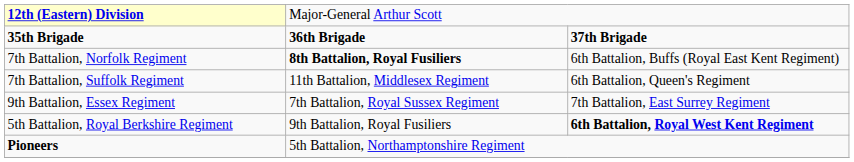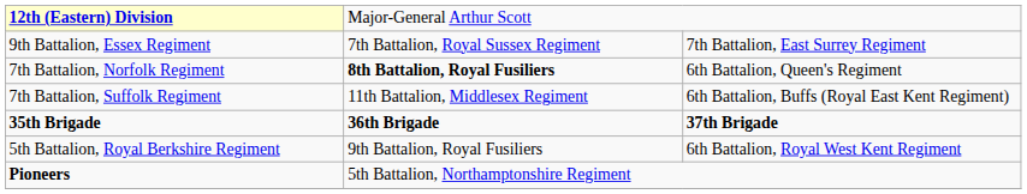 <table class="wikitable">
 <tr>
 <td style="background:#FFFFCC;"><strong><a href='#'>12th (Eastern) Division</a>  </strong></td>
 <td colspan="2">Major-General <a href='#'>Arthur Scott</a></td>
+</tr>
+<tr>
+<td>9th Battalion, <a href='#'>Essex Regiment</a></td>
+<td>7th Battalion, <a href='#'>Royal Sussex Regiment</a></td>
+<td>7th Battalion, <a href='#'>East Surrey Regiment</a></td>
+</tr>
+<tr>
+<td>7th Battalion, <a href='#'>Norfolk Regiment</a></td>
+<td><strong>8th Battalion, Royal Fusiliers</strong></td>
+<td>6th Battalion, Queen's Regiment</td>
+</tr>
+<tr>
+<td>7th Battalion, <a href='#'>Suffolk Regiment</a></td>
+<td>11th Battalion, <a href='#'>Middlesex Regiment</a></td>
+<td>6th Battalion, Buffs (Royal East Kent Regiment)</td>
 </tr>
 <tr>
 <td width="320pt"><strong>35th Brigade</strong></td>
 <td width="320pt"><strong>36th Brigade</strong></td>
 <td width="320pt"><strong>37th Brigade</strong></td>
 </tr>
 <tr>
-<td>7th Battalion, <a href='#'>Norfolk Regiment</a></td>
-<td><strong>8th Battalion, Royal Fusiliers</strong></td>
-<td>6th Battalion, Buffs (Royal East Kent Regiment)</td>
-</tr>
-<tr>
-<td>7th Battalion, <a href='#'>Suffolk Regiment</a></td>
-<td>11th Battalion, <a href='#'>Middlesex Regiment</a></td>
-<td>6th Battalion, Queen's Regiment</td>
-</tr>
-<tr>
-<td>9th Battalion, <a href='#'>Essex Regiment</a></td>
-<td>7th Battalion, <a href='#'>Royal Sussex Regiment</a></td>
-<td>7th Battalion, <a href='#'>East Surrey Regiment</a></td>
-</tr>
-<tr>
 <td>5th Battalion, <a href='#'>Royal Berkshire Regiment</a></td>
 <td>9th Battalion, Royal Fusiliers</td>
-<td><strong>6th Battalion, <a href='#'>Royal West Kent Regiment</a></strong></td>
+<td>6th Battalion, <a href='#'>Royal West Kent Regiment</a></td>
 </tr>
 <tr>
 <td><strong>Pioneers</strong></td>
 <td colspan="2">5th Battalion, <a href='#'>Northamptonshire Regiment</a></td>
 </tr>
 <tr>
 </tr>
 </table>
